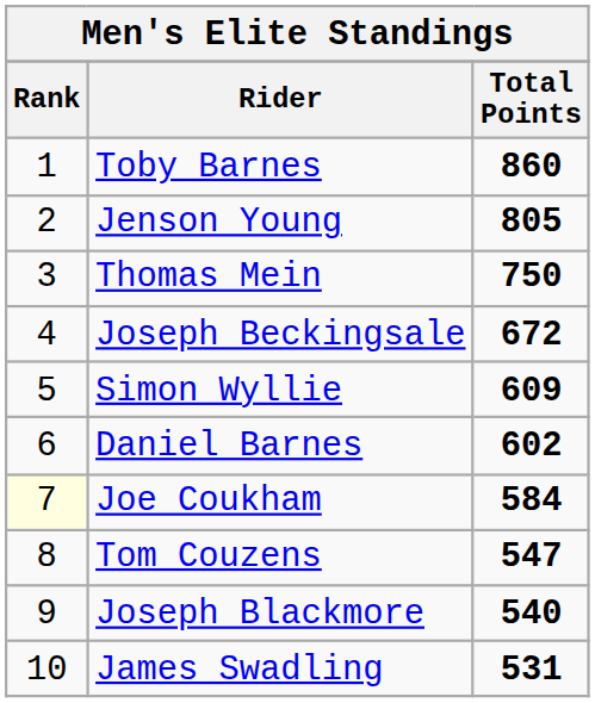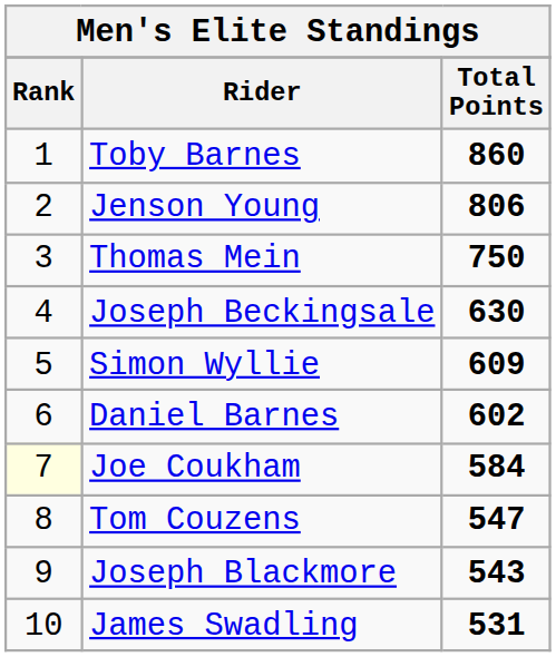 <table class="wikitable sortable">
 <tr>
 <th colspan=27 align="center">Men's Elite Standings</th>
 </tr>
 <tr>
 </tr>
 <tr style="font-size:8pt;font-weight:bold">
 <th align="center">Rank</th>
 <th align="center">Rider</th>
 <th align="center">Total<br>Points</th>
 </tr>
 <tr>
 <td align=center>1</td>
 <td> <a href='#'>Toby Barnes</a></td>
 <td align=center><strong>860</strong></td>
 </tr>
 <tr>
 <td align=center>2</td>
 <td> <a href='#'>Jenson Young</a></td>
-<td align=center><strong>805</strong></td>
+<td align=center><strong>806</strong></td>
 </tr>
 <tr>
 <td align=center>3</td>
 <td> <a href='#'>Thomas Mein</a></td>
 <td align=center><strong>750</strong></td>
 </tr>
 <tr>
 <td align=center>4</td>
 <td> <a href='#'>Joseph Beckingsale</a></td>
-<td align=center><strong>672</strong></td>
+<td align=center><strong>630</strong></td>
 </tr>
 <tr>
 <td align=center>5</td>
 <td> <a href='#'>Simon Wyllie</a></td>
 <td align=center><strong>609</strong></td>
 </tr>
 <tr>
 <td align=center>6</td>
 <td> <a href='#'>Daniel Barnes</a></td>
 <td align=center><strong>602</strong></td>
 </tr>
 <tr>
 <td align=center style="background: lightyellow;">7</td>
 <td> <a href='#'>Joe Coukham</a></td>
 <td align=center><strong>584</strong></td>
 </tr>
 <tr>
 <td align=center>8</td>
 <td> <a href='#'>Tom Couzens</a></td>
 <td align=center><strong>547</strong></td>
 </tr>
 <tr>
 <td align=center>9</td>
 <td> <a href='#'>Joseph Blackmore</a></td>
-<td align=center><strong>540</strong></td>
+<td align=center><strong>543</strong></td>
 </tr>
 <tr>
 <td align=center>10</td>
 <td> <a href='#'>James Swadling</a></td>
 <td align=center><strong>531</strong></td>
 </tr>
 </table>
